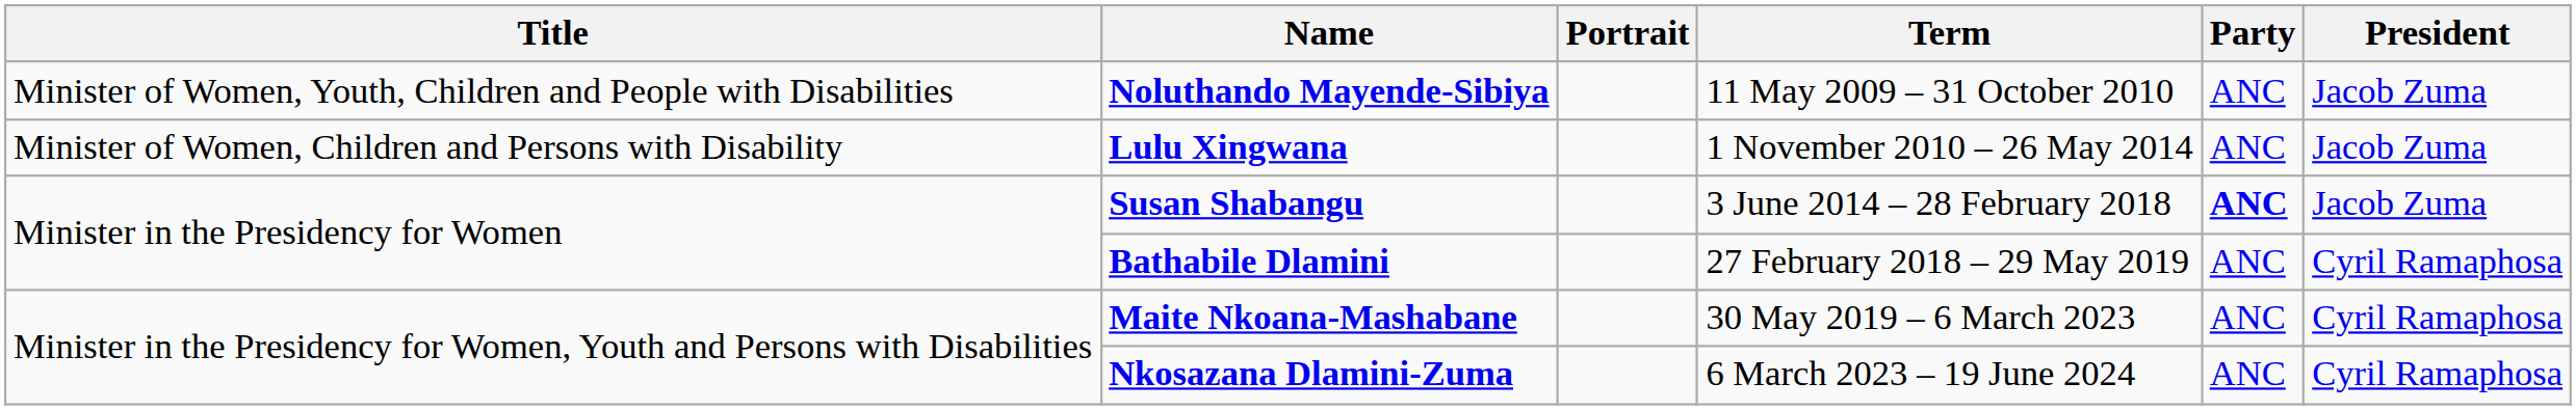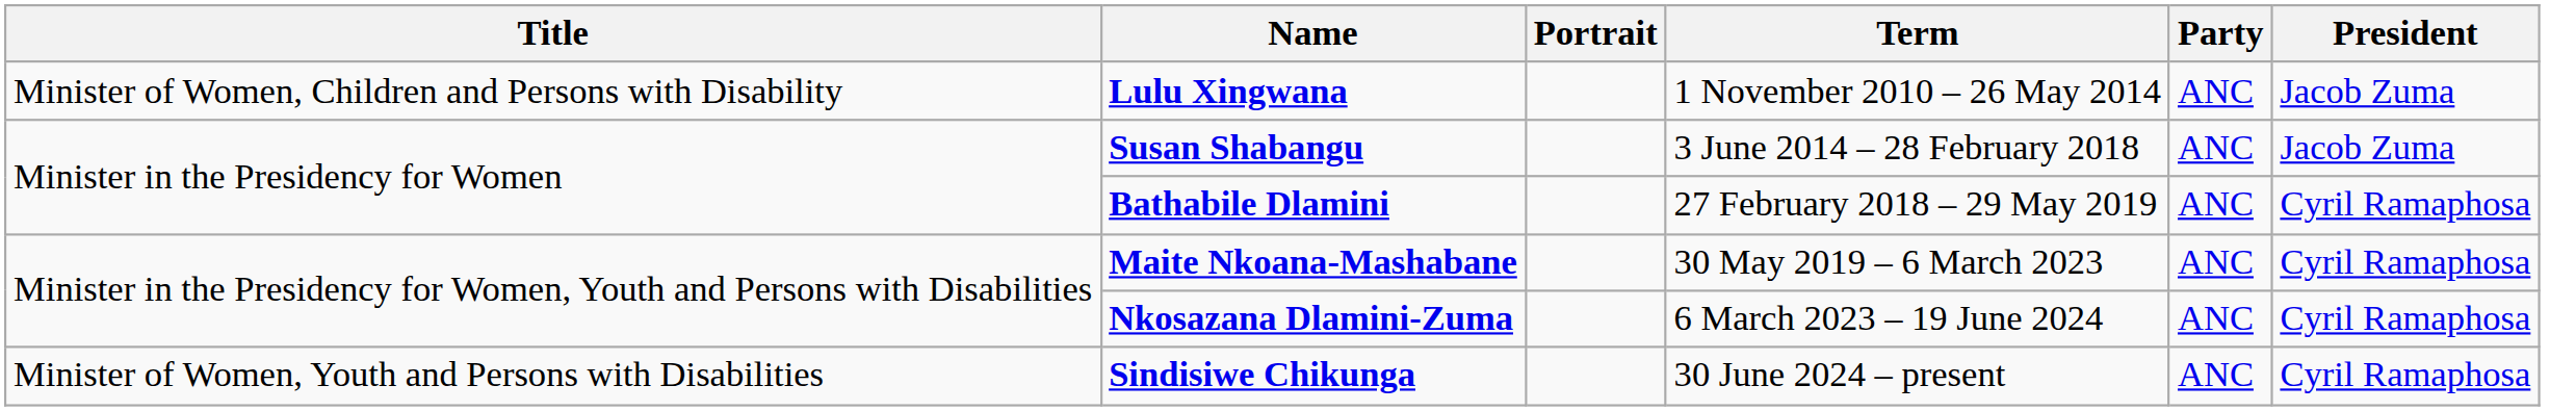 <table class="wikitable">
 <tr>
 <th>Title</th>
 <th>Name</th>
 <th>Portrait</th>
 <th>Term</th>
 <th>Party</th>
 <th>President</th>
-</tr>
-<tr>
-<td>Minister of Women, Youth, Children and People with Disabilities</td>
-<td><strong><a href='#'>Noluthando Mayende-Sibiya</a></strong></td>
-<td></td>
-<td>11 May 2009 – 31 October 2010</td>
-<td><a href='#'>ANC</a></td>
-<td><a href='#'>Jacob Zuma</a> </td>
 </tr>
 <tr>
 <td>Minister of Women, Children and Persons with Disability</td>
 <td><strong><a href='#'>Lulu Xingwana</a></strong></td>
 <td></td>
 <td>1 November 2010 – 26 May 2014</td>
 <td><a href='#'>ANC</a></td>
 <td><a href='#'>Jacob Zuma</a> </td>
 </tr>
 <tr>
 <td rowspan="2">Minister in the Presidency for Women</td>
 <td><strong><a href='#'>Susan Shabangu</a></strong></td>
 <td></td>
 <td>3 June 2014 – 28 February 2018</td>
-<td><strong><a href='#'>ANC</a></strong></td>
+<td><a href='#'>ANC</a></td>
 <td><a href='#'>Jacob Zuma</a><br> </td>
 </tr>
 <tr>
 <td><strong><a href='#'>Bathabile Dlamini</a></strong></td>
 <td></td>
 <td>27 February 2018 – 29 May 2019</td>
 <td><a href='#'>ANC</a></td>
 <td><a href='#'>Cyril Ramaphosa</a><br> </td>
 </tr>
 <tr>
 <td rowspan="2">Minister in the Presidency for Women, Youth and Persons with Disabilities</td>
 <td><strong><a href='#'>Maite Nkoana-Mashabane</a></strong></td>
 <td></td>
 <td>30 May 2019 – 6 March 2023</td>
 <td><a href='#'>ANC</a></td>
 <td><a href='#'>Cyril Ramaphosa</a><br> </td>
 </tr>
 <tr>
 <td><strong><a href='#'>Nkosazana Dlamini-Zuma</a></strong></td>
 <td></td>
 <td>6 March 2023 – 19 June 2024</td>
 <td><a href='#'>ANC</a></td>
 <td><a href='#'>Cyril Ramaphosa</a><br> </td>
 </tr>
+<tr>
+<td>Minister of Women, Youth and Persons with Disabilities</td>
+<td><strong><a href='#'>Sindisiwe Chikunga</a></strong></td>
+<td></td>
+<td>30 June 2024 – present</td>
+<td><a href='#'>ANC</a></td>
+<td><a href='#'>Cyril Ramaphosa</a><br> </td>
+</tr>
 </table>
